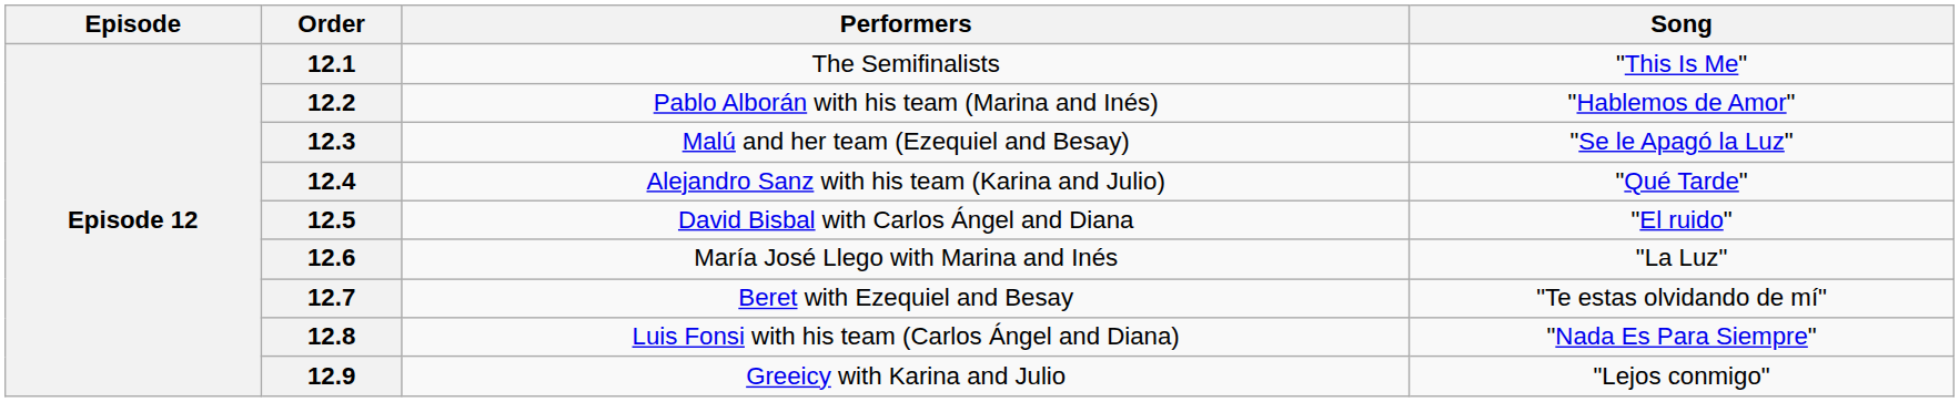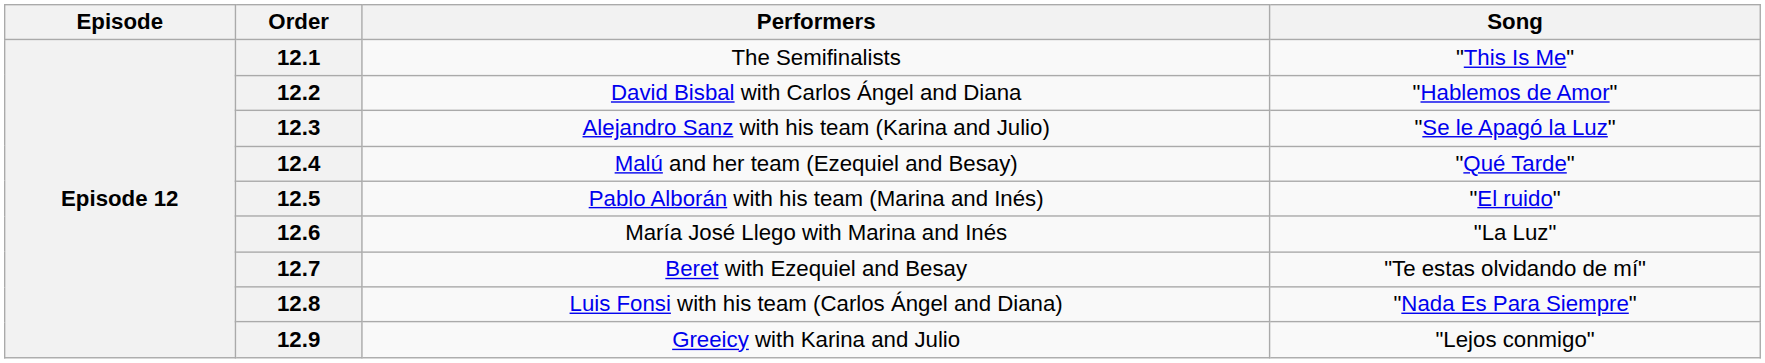 <table class="wikitable" style="text-align:center; width:100%">
 <tr>
 <th>Episode</th>
 <th>Order</th>
 <th>Performers</th>
 <th>Song</th>
 </tr>
 <tr>
 <th rowspan="9">Episode 12<br></th>
 <th>12.1</th>
 <td>The Semifinalists</td>
 <td>"<a href='#'>This Is Me</a>"</td>
 </tr>
 <tr>
 <th>12.2</th>
-<td><a href='#'>Pablo Alborán</a> with his team (Marina and Inés)</td>
+<td><a href='#'>David Bisbal</a> with Carlos Ángel and Diana</td>
 <td>"<a href='#'>Hablemos de Amor</a>"</td>
 </tr>
 <tr>
 <th>12.3</th>
-<td><a href='#'>Malú</a> and her team (Ezequiel and Besay)</td>
+<td><a href='#'>Alejandro Sanz</a> with his team (Karina and Julio)</td>
 <td>"<a href='#'>Se le Apagó la Luz</a>"</td>
 </tr>
 <tr>
 <th>12.4</th>
-<td><a href='#'>Alejandro Sanz</a> with his team (Karina and Julio)</td>
+<td><a href='#'>Malú</a> and her team (Ezequiel and Besay)</td>
 <td>"<a href='#'>Qué Tarde</a>"</td>
 </tr>
 <tr>
 <th>12.5</th>
-<td><a href='#'>David Bisbal</a> with Carlos Ángel and Diana</td>
+<td><a href='#'>Pablo Alborán</a> with his team (Marina and Inés)</td>
 <td>"<a href='#'>El ruido</a>"</td>
 </tr>
 <tr>
 <th>12.6</th>
 <td>María José Llego with Marina and Inés</td>
 <td>"La Luz"</td>
 </tr>
 <tr>
 <th>12.7</th>
 <td><a href='#'>Beret</a> with Ezequiel and Besay</td>
 <td>"Te estas olvidando de mí"</td>
 </tr>
 <tr>
 <th>12.8</th>
 <td><a href='#'>Luis Fonsi</a> with his team (Carlos Ángel and Diana)</td>
 <td>"<a href='#'>Nada Es Para Siempre</a>"</td>
 </tr>
 <tr>
 <th>12.9</th>
 <td><a href='#'>Greeicy</a> with Karina and Julio</td>
 <td>"Lejos conmigo"</td>
 </tr>
 </table>
